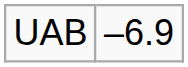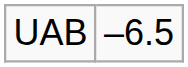 <table class="wikitable" style="border: none;">
 <tr align="center">
 </tr>
 <tr align="center">
 <td>UAB</td>
-<td>–6.9</td>
+<td>–6.5</td>
 </tr>
 </table>
